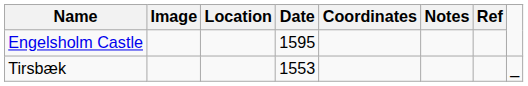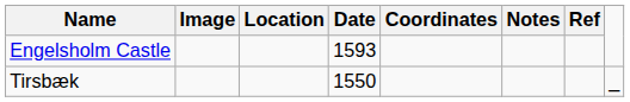 <table class="wikitable sortable">
 <tr>
 <th>Name</th>
 <th>Image</th>
 <th>Location</th>
 <th>Date</th>
 <th>Coordinates</th>
 <th>Notes</th>
 <th>Ref</th>
 </tr>
 <tr>
 <td><a href='#'>Engelsholm Castle</a></td>
 <td></td>
 <td></td>
-<td>1595</td>
+<td>1593</td>
 <td></td>
 <td></td>
 <td></td>
 </tr>
 <tr>
 <td>Tirsbæk</td>
 <td></td>
 <td></td>
-<td>1553</td>
+<td>1550</td>
 <td></td>
 <td></td>
 <td></td>
 <td>_</td>
 </tr>
 </table>
